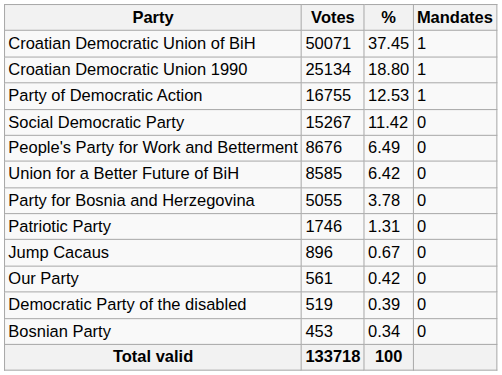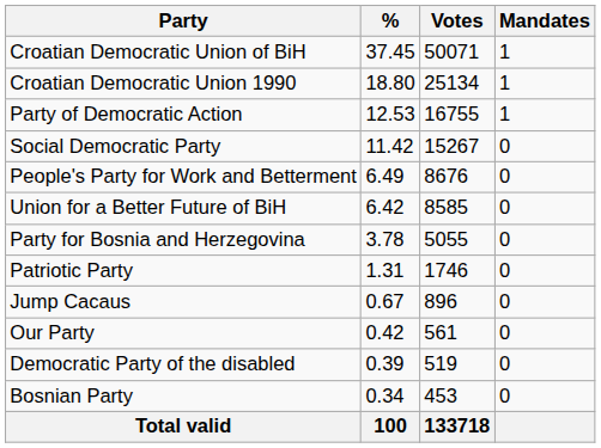 <table class="wikitable" style ="text-align: left">
 <tr>
 <th>Party</th>
+<th>%</th>
 <th>Votes</th>
-<th>%</th>
 <th>Mandates</th>
 </tr>
 <tr>
 <td>Croatian Democratic Union of BiH</td>
+<td>37.45</td>
 <td>50071</td>
-<td>37.45</td>
 <td>1</td>
 </tr>
 <tr>
 <td>Croatian Democratic Union 1990</td>
+<td>18.80</td>
 <td>25134</td>
-<td>18.80</td>
 <td>1</td>
 </tr>
 <tr>
 <td>Party of Democratic Action</td>
+<td>12.53</td>
 <td>16755</td>
-<td>12.53</td>
 <td>1</td>
 </tr>
 <tr>
 <td>Social Democratic Party</td>
+<td>11.42</td>
 <td>15267</td>
-<td>11.42</td>
 <td>0</td>
 </tr>
 <tr>
 <td>People's Party for Work and Betterment</td>
+<td>6.49</td>
 <td>8676</td>
-<td>6.49</td>
 <td>0</td>
 </tr>
 <tr>
 <td>Union for a Better Future of BiH</td>
+<td>6.42</td>
 <td>8585</td>
-<td>6.42</td>
 <td>0</td>
 </tr>
 <tr>
 <td>Party for Bosnia and Herzegovina</td>
+<td>3.78</td>
 <td>5055</td>
-<td>3.78</td>
 <td>0</td>
 </tr>
 <tr>
 <td>Patriotic Party</td>
+<td>1.31</td>
 <td>1746</td>
-<td>1.31</td>
 <td>0</td>
 </tr>
 <tr>
 <td>Jump Cacaus</td>
+<td>0.67</td>
 <td>896</td>
-<td>0.67</td>
 <td>0</td>
 </tr>
 <tr>
 <td>Our Party</td>
+<td>0.42</td>
 <td>561</td>
-<td>0.42</td>
 <td>0</td>
 </tr>
 <tr>
 <td>Democratic Party of the disabled</td>
+<td>0.39</td>
 <td>519</td>
-<td>0.39</td>
 <td>0</td>
 </tr>
 <tr>
 <td>Bosnian Party</td>
+<td>0.34</td>
 <td>453</td>
-<td>0.34</td>
 <td>0</td>
 </tr>
 <tr>
 <th>Total valid</th>
+<th>100</th>
 <th>133718</th>
-<th>100</th>
 <th></th>
 </tr>
 </table>
